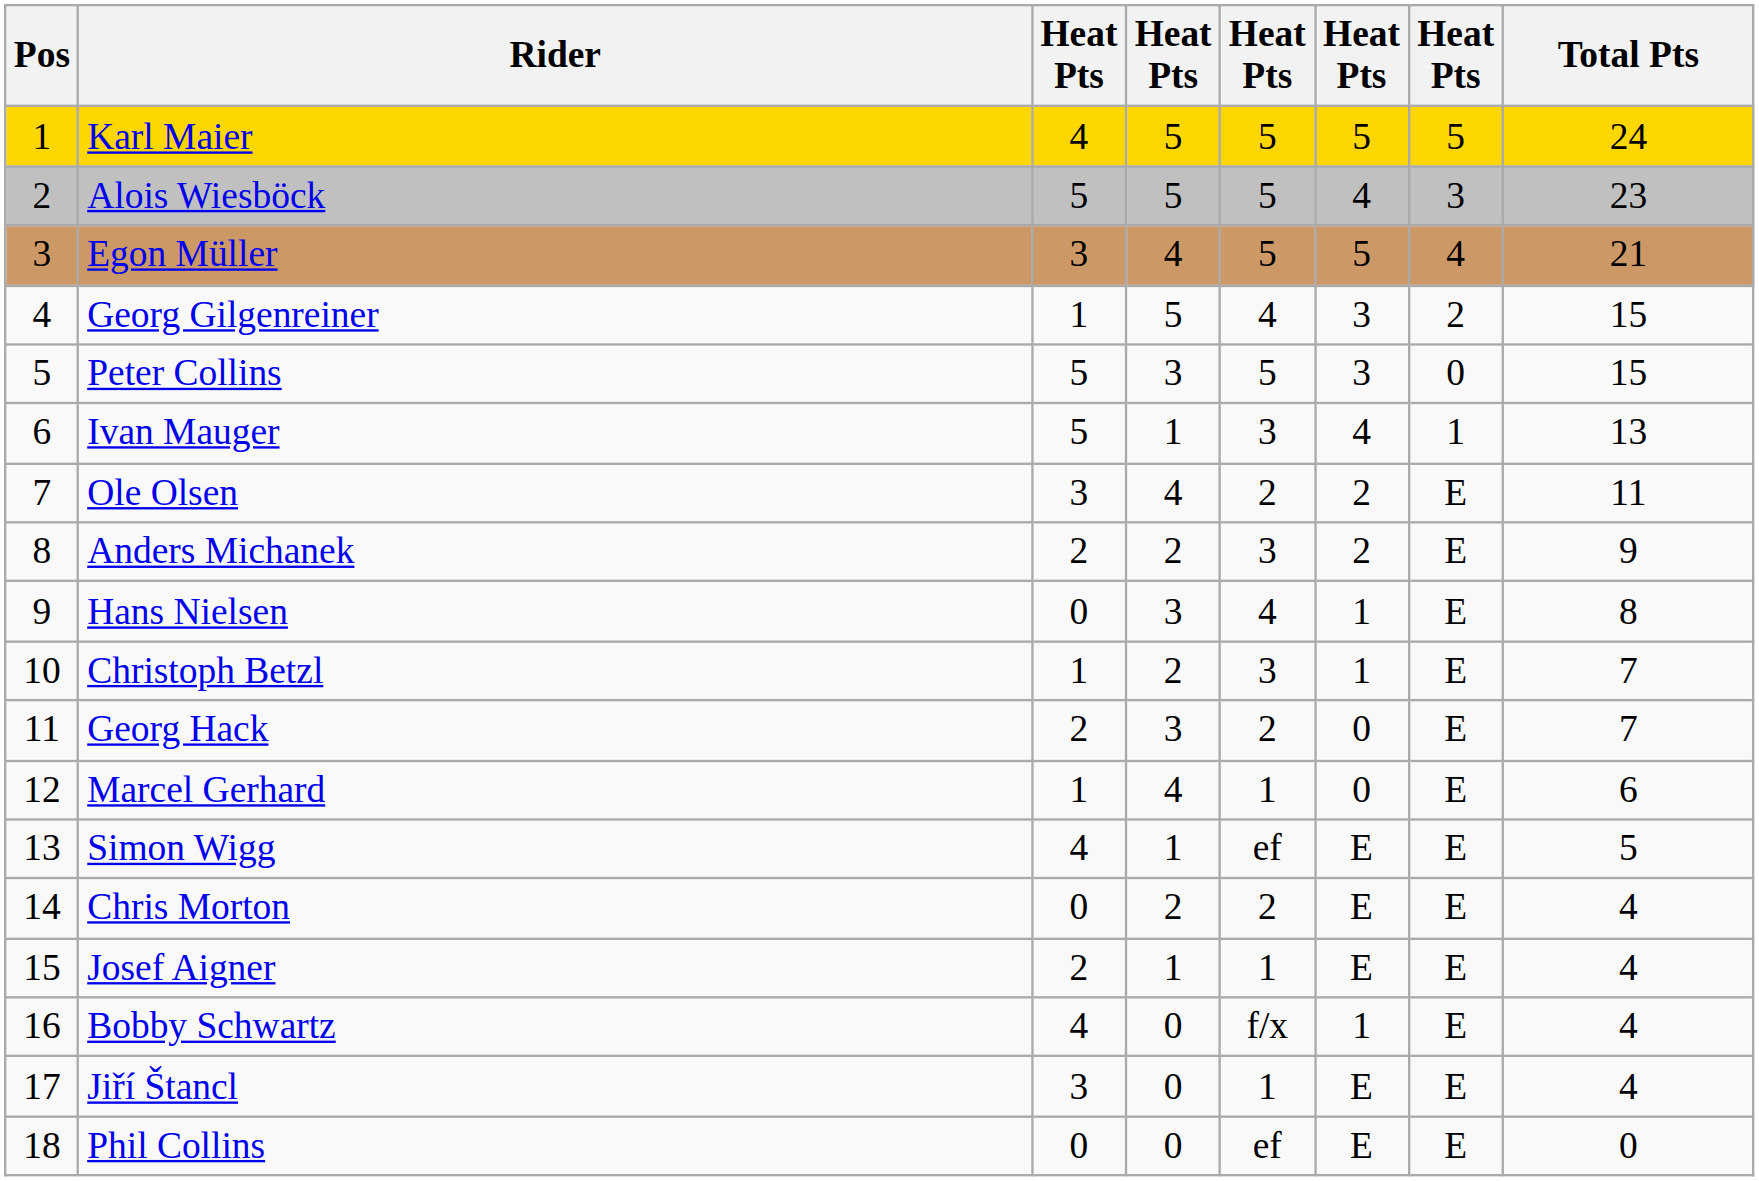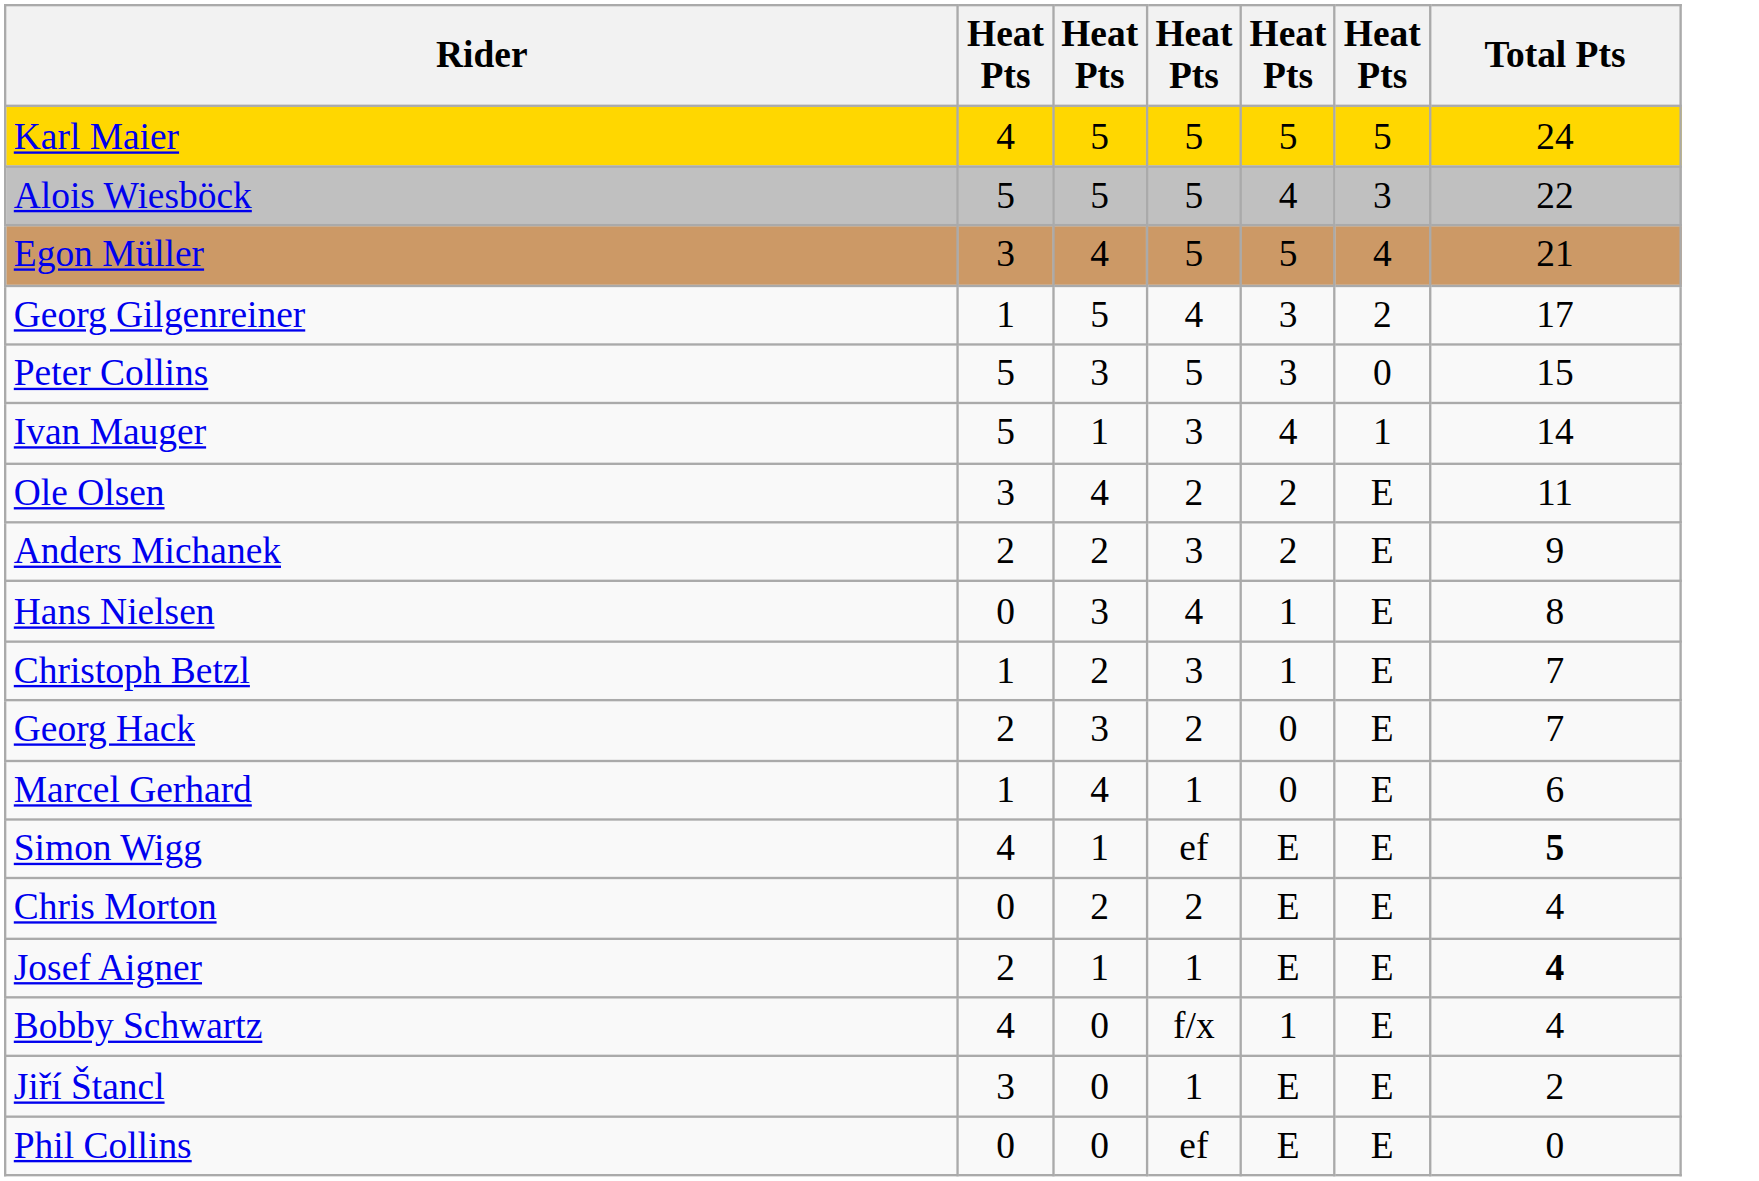 <table class="wikitable" style="font-size: 100%">
 <tr>
-<th width=20>Pos</th>
 <th width=400>Rider</th>
 <th width=20>Heat Pts</th>
 <th width=20>Heat Pts</th>
 <th width=20>Heat Pts</th>
 <th width=20>Heat Pts</th>
 <th width=20>Heat Pts</th>
 <th width=100>Total Pts</th>
 </tr>
 <tr align=center style="background-color: gold;">
-<td>1</td>
 <td align="left"> <a href='#'>Karl Maier</a></td>
 <td>4</td>
 <td>5</td>
 <td>5</td>
 <td>5</td>
 <td>5</td>
 <td>24</td>
 </tr>
 <tr align=center style="background-color: silver;">
-<td>2</td>
 <td align="left"> <a href='#'>Alois Wiesböck</a></td>
 <td>5</td>
 <td>5</td>
 <td>5</td>
 <td>4</td>
 <td>3</td>
-<td>23</td>
+<td>22</td>
 </tr>
 <tr align=center style="background-color: #cc9966;">
-<td>3</td>
 <td align="left"> <a href='#'>Egon Müller</a></td>
 <td>3</td>
 <td>4</td>
 <td>5</td>
 <td>5</td>
 <td>4</td>
 <td>21</td>
 </tr>
 <tr align=center>
-<td>4</td>
 <td align="left"> <a href='#'>Georg Gilgenreiner</a></td>
 <td>1</td>
 <td>5</td>
 <td>4</td>
 <td>3</td>
 <td>2</td>
-<td>15</td>
+<td>17</td>
 </tr>
 <tr align=center>
-<td>5</td>
 <td align="left"> <a href='#'>Peter Collins</a></td>
 <td>5</td>
 <td>3</td>
 <td>5</td>
 <td>3</td>
 <td>0</td>
 <td>15</td>
 </tr>
 <tr align=center>
-<td>6</td>
 <td align="left"> <a href='#'>Ivan Mauger</a></td>
 <td>5</td>
 <td>1</td>
 <td>3</td>
 <td>4</td>
 <td>1</td>
-<td>13</td>
+<td>14</td>
 </tr>
 <tr align=center>
-<td>7</td>
 <td align="left"> <a href='#'>Ole Olsen</a></td>
 <td>3</td>
 <td>4</td>
 <td>2</td>
 <td>2</td>
 <td>E</td>
 <td>11</td>
 </tr>
 <tr align=center>
-<td>8</td>
 <td align="left"> <a href='#'>Anders Michanek</a></td>
 <td>2</td>
 <td>2</td>
 <td>3</td>
 <td>2</td>
 <td>E</td>
 <td>9</td>
 </tr>
 <tr align=center>
-<td>9</td>
 <td align="left"> <a href='#'>Hans Nielsen</a></td>
 <td>0</td>
 <td>3</td>
 <td>4</td>
 <td>1</td>
 <td>E</td>
 <td>8</td>
 </tr>
 <tr align=center>
-<td>10</td>
 <td align="left"> <a href='#'>Christoph Betzl</a></td>
 <td>1</td>
 <td>2</td>
 <td>3</td>
 <td>1</td>
 <td>E</td>
 <td>7</td>
 </tr>
 <tr align=center>
-<td>11</td>
 <td align="left"> <a href='#'>Georg Hack</a></td>
 <td>2</td>
 <td>3</td>
 <td>2</td>
 <td>0</td>
 <td>E</td>
 <td>7</td>
 </tr>
 <tr align=center>
-<td>12</td>
 <td align="left"> <a href='#'>Marcel Gerhard</a></td>
 <td>1</td>
 <td>4</td>
 <td>1</td>
 <td>0</td>
 <td>E</td>
 <td>6</td>
 </tr>
 <tr align=center>
-<td>13</td>
 <td align="left"> <a href='#'>Simon Wigg</a></td>
 <td>4</td>
 <td>1</td>
 <td>ef</td>
 <td>E</td>
 <td>E</td>
-<td>5</td>
+<td><strong>5</strong></td>
 </tr>
 <tr align=center>
-<td>14</td>
 <td align="left"> <a href='#'>Chris Morton</a></td>
 <td>0</td>
 <td>2</td>
 <td>2</td>
 <td>E</td>
 <td>E</td>
 <td>4</td>
 </tr>
 <tr align=center>
-<td>15</td>
 <td align="left"> <a href='#'>Josef Aigner</a></td>
 <td>2</td>
 <td>1</td>
 <td>1</td>
 <td>E</td>
 <td>E</td>
-<td>4</td>
+<td><strong>4</strong></td>
 </tr>
 <tr align=center>
-<td>16</td>
 <td align="left"> <a href='#'>Bobby Schwartz</a></td>
 <td>4</td>
 <td>0</td>
 <td>f/x</td>
 <td>1</td>
 <td>E</td>
 <td>4</td>
 </tr>
 <tr align=center>
-<td>17</td>
 <td align="left"> <a href='#'>Jiří Štancl</a></td>
 <td>3</td>
 <td>0</td>
 <td>1</td>
 <td>E</td>
 <td>E</td>
-<td>4</td>
+<td>2</td>
 </tr>
 <tr align=center>
-<td>18</td>
 <td align="left"> <a href='#'>Phil Collins</a></td>
 <td>0</td>
 <td>0</td>
 <td>ef</td>
 <td>E</td>
 <td>E</td>
 <td>0</td>
 </tr>
 </table>
